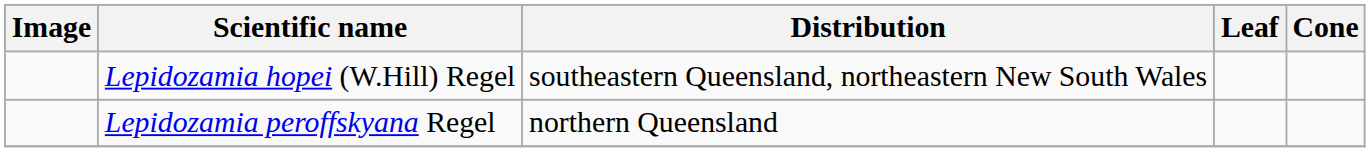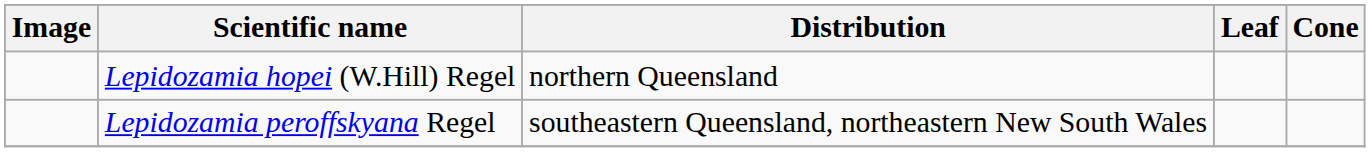 <table class="wikitable">
 <tr>
 <th>Image</th>
 <th>Scientific name</th>
 <th>Distribution</th>
 <th>Leaf</th>
 <th>Cone</th>
 </tr>
 <tr>
 <td></td>
 <td><em><a href='#'>Lepidozamia hopei</a></em> (W.Hill) Regel</td>
-<td>southeastern Queensland, northeastern New South Wales</td>
+<td>northern Queensland</td>
 <td></td>
 <td></td>
 </tr>
 <tr>
 <td></td>
 <td><em><a href='#'>Lepidozamia peroffskyana</a></em> Regel</td>
-<td>northern Queensland</td>
+<td>southeastern Queensland, northeastern New South Wales</td>
 <td></td>
 <td></td>
 </tr>
 <tr>
 </tr>
 </table>
